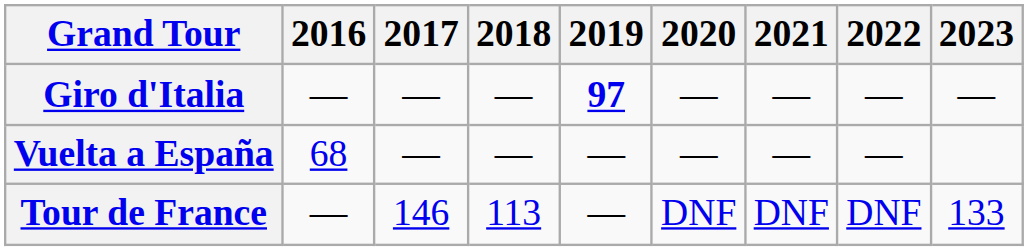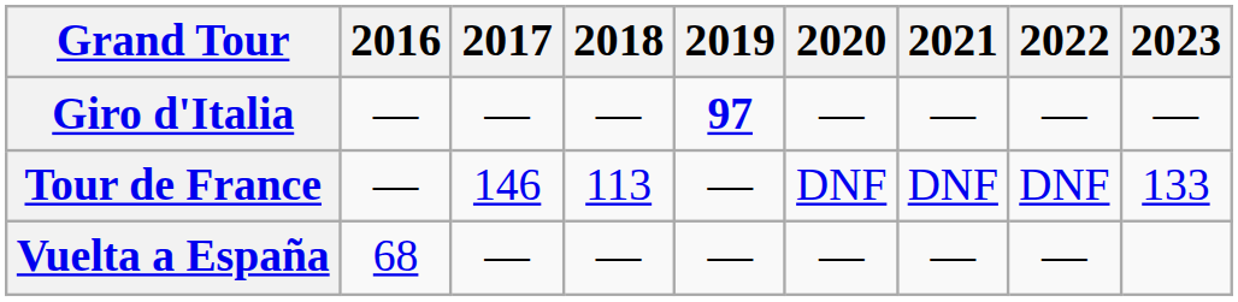 <table class="wikitable plainrowheaders">
 <tr>
 <th scope="col"><a href='#'>Grand Tour</a></th>
 <th scope="col">2016</th>
 <th scope="col">2017</th>
 <th scope="col">2018</th>
 <th scope="col">2019</th>
 <th scope="col">2020</th>
 <th scope="col">2021</th>
 <th scope="col">2022</th>
 <th scope="col">2023</th>
 </tr>
 <tr style="text-align:center;">
 <th scope="row"> <a href='#'>Giro d'Italia</a></th>
 <td>—</td>
 <td>—</td>
 <td>—</td>
 <td><strong><a href='#'>97</a></strong></td>
 <td>—</td>
 <td>—</td>
 <td>—</td>
 <td>—</td>
 </tr>
 <tr style="text-align:center;">
+<th scope="row"> <a href='#'>Tour de France</a></th>
+<td>—</td>
+<td><a href='#'>146</a></td>
+<td><a href='#'>113</a></td>
+<td>—</td>
+<td><a href='#'>DNF</a></td>
+<td><a href='#'>DNF</a></td>
+<td><a href='#'>DNF</a></td>
+<td><a href='#'>133</a></td>
+</tr>
+<tr style="text-align:center;">
 <th scope="row"> <a href='#'>Vuelta a España</a></th>
 <td><a href='#'>68</a></td>
 <td>—</td>
 <td>—</td>
 <td>—</td>
 <td>—</td>
 <td>—</td>
 <td>—</td>
 <td></td>
 </tr>
-<tr style="text-align:center;">
-<th scope="row"> <a href='#'>Tour de France</a></th>
-<td>—</td>
-<td><a href='#'>146</a></td>
-<td><a href='#'>113</a></td>
-<td>—</td>
-<td><a href='#'>DNF</a></td>
-<td><a href='#'>DNF</a></td>
-<td><a href='#'>DNF</a></td>
-<td><a href='#'>133</a></td>
-</tr>
 </table>
